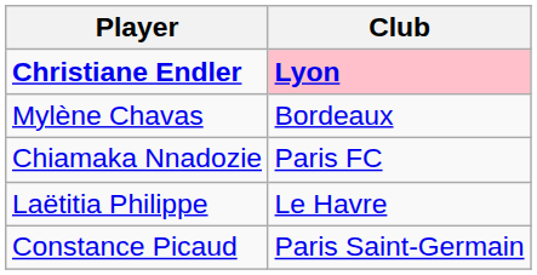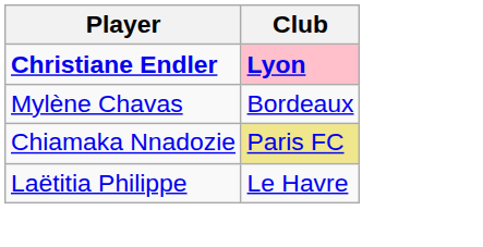 <table class="wikitable">
 <tr>
 <th>Player</th>
 <th>Club</th>
 </tr>
 <tr>
 <td> <strong><a href='#'>Christiane Endler</a></strong></td>
 <td style="background: pink;"><strong><a href='#'>Lyon</a></strong></td>
 </tr>
 <tr>
 <td> <a href='#'>Mylène Chavas</a></td>
 <td><a href='#'>Bordeaux</a></td>
 </tr>
 <tr>
 <td> <a href='#'>Chiamaka Nnadozie</a></td>
-<td><a href='#'>Paris FC</a></td>
+<td style="background: khaki;"><a href='#'>Paris FC</a></td>
 </tr>
 <tr>
 <td> <a href='#'>Laëtitia Philippe</a></td>
 <td><a href='#'>Le Havre</a></td>
 </tr>
-<tr>
-<td> <a href='#'>Constance Picaud</a></td>
-<td><a href='#'>Paris Saint-Germain</a></td>
-</tr>
 </table>
